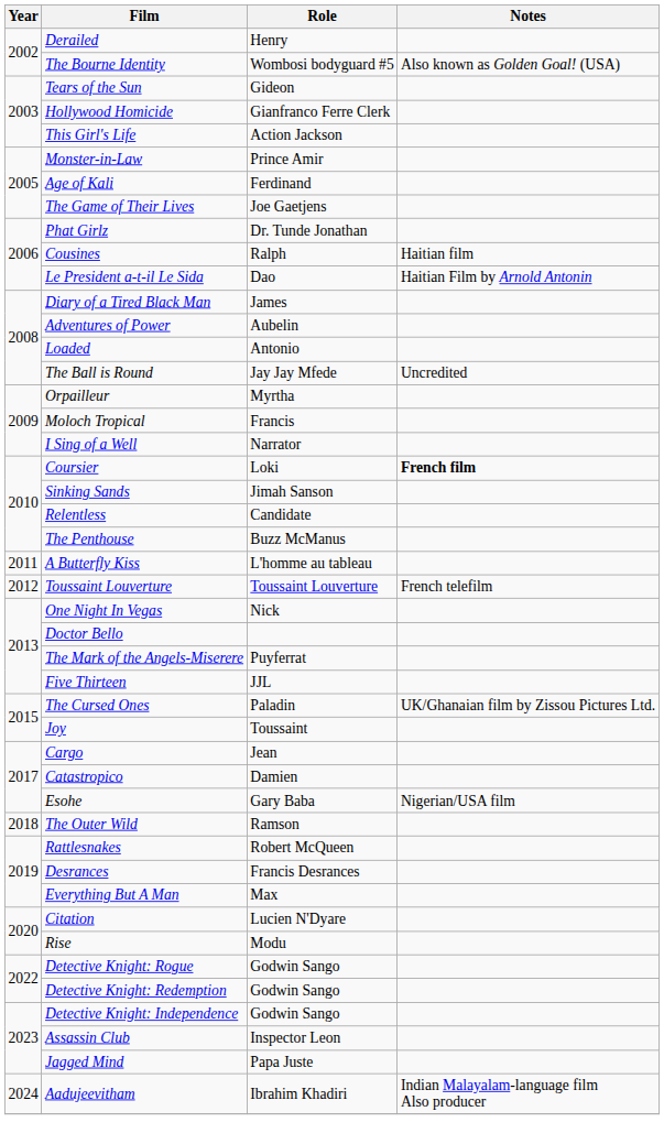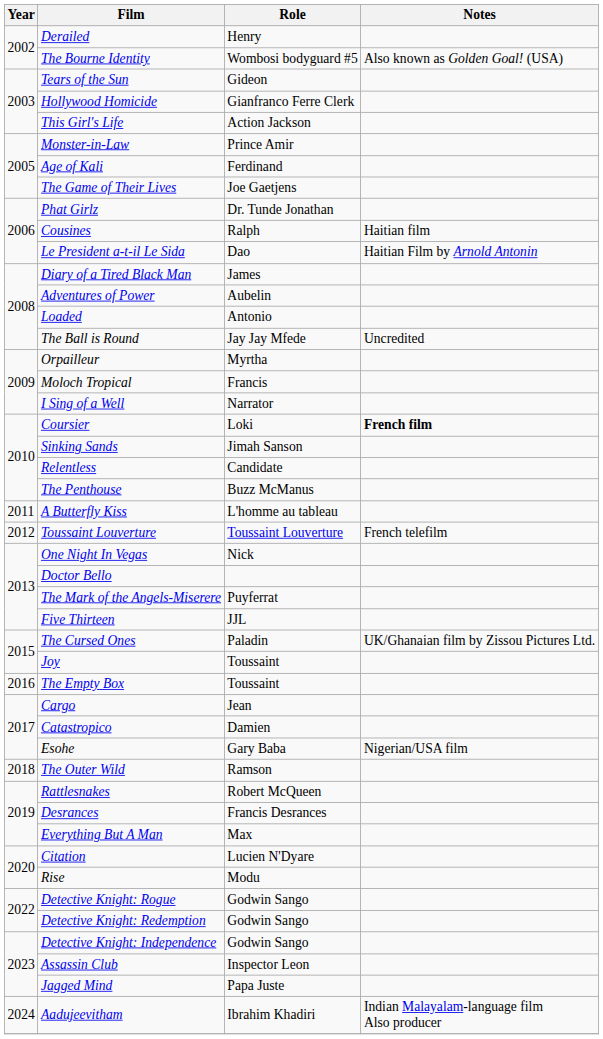 <table class="wikitable">
 <tr style="background:#ccc; text-align:center;">
 <th>Year</th>
 <th>Film</th>
 <th>Role</th>
 <th>Notes</th>
 </tr>
 <tr>
 <td rowspan="2">2002</td>
 <td><em><a href='#'>Derailed</a></em></td>
 <td>Henry</td>
 <td></td>
 </tr>
 <tr>
 <td><em><a href='#'>The Bourne Identity</a></em></td>
 <td>Wombosi bodyguard #5</td>
 <td>Also known as <em>Golden Goal!</em> (USA)</td>
 </tr>
 <tr>
 <td rowspan="3">2003</td>
 <td><em><a href='#'>Tears of the Sun</a></em></td>
 <td>Gideon</td>
 <td></td>
 </tr>
 <tr>
 <td><em><a href='#'>Hollywood Homicide</a></em></td>
 <td>Gianfranco Ferre Clerk</td>
 <td></td>
 </tr>
 <tr>
 <td><em><a href='#'>This Girl's Life</a></em></td>
 <td>Action Jackson</td>
 <td></td>
 </tr>
 <tr>
 <td rowspan="3">2005</td>
 <td><em><a href='#'>Monster-in-Law</a></em></td>
 <td>Prince Amir</td>
 <td></td>
 </tr>
 <tr>
 <td><em><a href='#'>Age of Kali</a></em></td>
 <td>Ferdinand</td>
 <td></td>
 </tr>
 <tr>
 <td><em><a href='#'>The Game of Their Lives</a></em></td>
 <td>Joe Gaetjens</td>
 <td></td>
 </tr>
 <tr>
 <td rowspan="3">2006</td>
 <td><em><a href='#'>Phat Girlz</a></em></td>
 <td>Dr. Tunde Jonathan</td>
 <td></td>
 </tr>
 <tr>
 <td><em><a href='#'>Cousines</a></em></td>
 <td>Ralph</td>
 <td>Haitian film</td>
 </tr>
 <tr>
 <td><em><a href='#'>Le President a-t-il Le Sida</a></em></td>
 <td>Dao</td>
 <td>Haitian Film by <em><a href='#'>Arnold Antonin</a></em></td>
 </tr>
 <tr>
 <td rowspan="4">2008</td>
 <td><em><a href='#'>Diary of a Tired Black Man</a></em></td>
 <td>James</td>
 <td></td>
 </tr>
 <tr>
 <td><em><a href='#'>Adventures of Power</a></em></td>
 <td>Aubelin</td>
 <td></td>
 </tr>
 <tr>
 <td><em><a href='#'>Loaded</a></em></td>
 <td>Antonio</td>
 <td></td>
 </tr>
 <tr>
 <td><em>The Ball is Round</em></td>
 <td>Jay Jay Mfede</td>
 <td>Uncredited</td>
 </tr>
 <tr>
 <td rowspan="3">2009</td>
 <td><em>Orpailleur</em></td>
 <td>Myrtha</td>
 <td></td>
 </tr>
 <tr>
 <td><em>Moloch Tropical</em></td>
 <td>Francis</td>
 <td></td>
 </tr>
 <tr>
 <td><em><a href='#'>I Sing of a Well</a></em></td>
 <td>Narrator</td>
 <td></td>
 </tr>
 <tr>
 <td rowspan="4">2010</td>
 <td><em><a href='#'>Coursier</a></em></td>
 <td>Loki</td>
 <td><strong>French film</strong></td>
 </tr>
 <tr>
 <td><em><a href='#'>Sinking Sands</a></em></td>
 <td>Jimah Sanson</td>
 <td></td>
 </tr>
 <tr>
 <td><em><a href='#'>Relentless</a></em></td>
 <td>Candidate</td>
 <td></td>
 </tr>
 <tr>
 <td><em><a href='#'>The Penthouse</a></em></td>
 <td>Buzz McManus</td>
 <td></td>
 </tr>
 <tr>
 <td>2011</td>
 <td><em><a href='#'>A Butterfly Kiss</a></em></td>
 <td>L'homme au tableau</td>
 <td></td>
 </tr>
 <tr>
 <td>2012</td>
 <td><em><a href='#'>Toussaint Louverture</a></em></td>
 <td><a href='#'>Toussaint Louverture</a></td>
 <td>French telefilm</td>
 </tr>
 <tr>
 <td rowspan=4>2013</td>
 <td><em><a href='#'>One Night In Vegas</a></em></td>
 <td>Nick</td>
 <td></td>
 </tr>
 <tr>
 <td><em><a href='#'>Doctor Bello</a></em></td>
 <td></td>
 <td></td>
 </tr>
 <tr>
 <td><em><a href='#'>The Mark of the Angels-Miserere</a></em></td>
 <td>Puyferrat</td>
 <td></td>
 </tr>
 <tr>
 <td><em><a href='#'>Five Thirteen</a></em></td>
 <td>JJL</td>
 <td></td>
 </tr>
 <tr>
 <td rowspan="2">2015</td>
 <td><em><a href='#'>The Cursed Ones</a></em></td>
 <td>Paladin</td>
 <td>UK/Ghanaian film by Zissou Pictures Ltd.</td>
 </tr>
 <tr>
 <td><em><a href='#'>Joy</a></em></td>
 <td>Toussaint</td>
 <td></td>
 </tr>
 <tr>
+<td>2016</td>
+<td><em><a href='#'>The Empty Box</a></em></td>
+<td>Toussaint</td>
+<td></td>
+</tr>
+<tr>
 <td rowspan="3">2017</td>
 <td><em><a href='#'>Cargo</a></em></td>
 <td>Jean</td>
 <td></td>
 </tr>
 <tr>
 <td><em><a href='#'>Catastropico</a></em></td>
 <td>Damien</td>
 <td></td>
 </tr>
 <tr>
 <td><em>Esohe</em></td>
 <td>Gary Baba</td>
 <td>Nigerian/USA film</td>
 </tr>
 <tr>
 <td>2018</td>
 <td><em><a href='#'>The Outer Wild</a></em></td>
 <td>Ramson</td>
 <td></td>
 </tr>
 <tr>
 <td rowspan="3">2019</td>
 <td><em><a href='#'>Rattlesnakes</a></em></td>
 <td>Robert McQueen</td>
 <td></td>
 </tr>
 <tr>
 <td><em><a href='#'>Desrances</a></em></td>
 <td>Francis Desrances</td>
 <td></td>
 </tr>
 <tr>
 <td><em><a href='#'>Everything But A Man</a></em></td>
 <td>Max</td>
 <td></td>
 </tr>
 <tr>
 <td rowspan="2">2020</td>
 <td><em><a href='#'>Citation</a></em></td>
 <td>Lucien N'Dyare</td>
 <td></td>
 </tr>
 <tr>
 <td><em>Rise</em></td>
 <td>Modu</td>
 <td></td>
 </tr>
 <tr>
 <td rowspan="2">2022</td>
 <td><em><a href='#'>Detective Knight: Rogue</a></em></td>
 <td>Godwin Sango</td>
 <td></td>
 </tr>
 <tr>
 <td><em><a href='#'>Detective Knight: Redemption</a></em></td>
 <td>Godwin Sango</td>
 <td></td>
 </tr>
 <tr>
 <td rowspan="3">2023</td>
 <td><em><a href='#'>Detective Knight: Independence</a></em></td>
 <td>Godwin Sango</td>
 <td></td>
 </tr>
 <tr>
 <td><em><a href='#'>Assassin Club</a></em></td>
 <td>Inspector Leon</td>
 <td></td>
 </tr>
 <tr>
 <td><em><a href='#'>Jagged Mind</a></em></td>
 <td>Papa Juste</td>
 <td></td>
 </tr>
 <tr>
 <td>2024</td>
 <td><em><a href='#'>Aadujeevitham</a></em></td>
 <td>Ibrahim Khadiri</td>
 <td>Indian <a href='#'>Malayalam</a>-language film<br>Also producer</td>
 </tr>
 <tr>
 </tr>
 </table>
